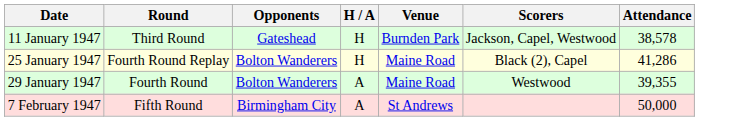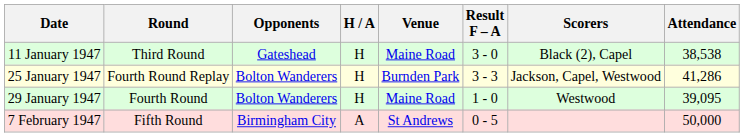 <table class="wikitable" style="text-align:center">
 <tr>
 <th>Date</th>
 <th>Round</th>
 <th>Opponents</th>
 <th>H / A</th>
 <th>Venue</th>
+<th>Result<br>F – A</th>
 <th>Scorers</th>
 <th>Attendance</th>
 </tr>
 <tr bgcolor="#ddffdd">
 <td>11 January 1947</td>
 <td>Third Round</td>
 <td><a href='#'>Gateshead</a></td>
 <td>H</td>
-<td><a href='#'>Burnden Park</a></td>
-<td>Jackson, Capel, Westwood</td>
-<td>38,578</td>
+<td><a href='#'>Maine Road</a></td>
+<td>3 - 0</td>
+<td>Black (2), Capel</td>
+<td>38,538</td>
 </tr>
 <tr bgcolor="#ffffdd">
 <td>25 January 1947</td>
 <td>Fourth Round Replay</td>
 <td><a href='#'>Bolton Wanderers</a></td>
 <td>H</td>
-<td><a href='#'>Maine Road</a></td>
-<td>Black (2), Capel</td>
+<td><a href='#'>Burnden Park</a></td>
+<td>3 - 3</td>
+<td>Jackson, Capel, Westwood</td>
 <td>41,286</td>
 </tr>
 <tr bgcolor="#ddffdd">
 <td>29 January 1947</td>
 <td>Fourth Round</td>
 <td><a href='#'>Bolton Wanderers</a></td>
-<td>A</td>
+<td>H</td>
 <td><a href='#'>Maine Road</a></td>
+<td>1 - 0</td>
 <td>Westwood</td>
-<td>39,355</td>
+<td>39,095</td>
 </tr>
 <tr bgcolor="#ffdddd">
 <td>7 February 1947</td>
 <td>Fifth Round</td>
 <td><a href='#'>Birmingham City</a></td>
 <td>A</td>
 <td><a href='#'>St Andrews</a></td>
+<td>0 - 5</td>
 <td></td>
 <td>50,000</td>
 </tr>
 </table>
